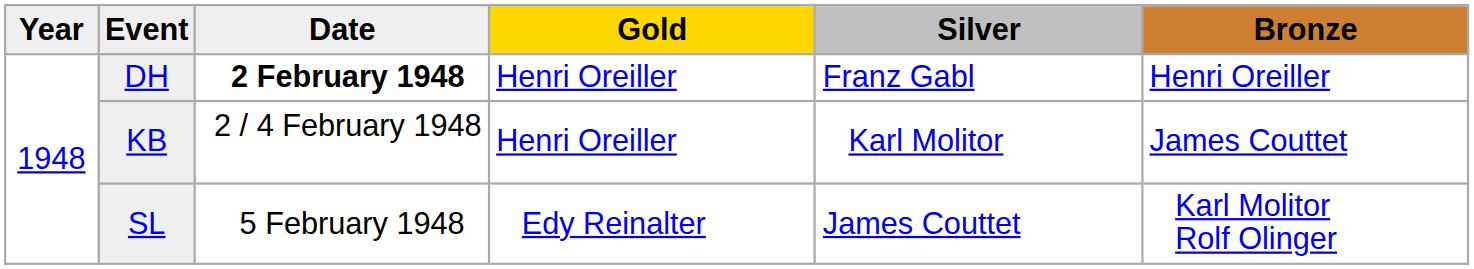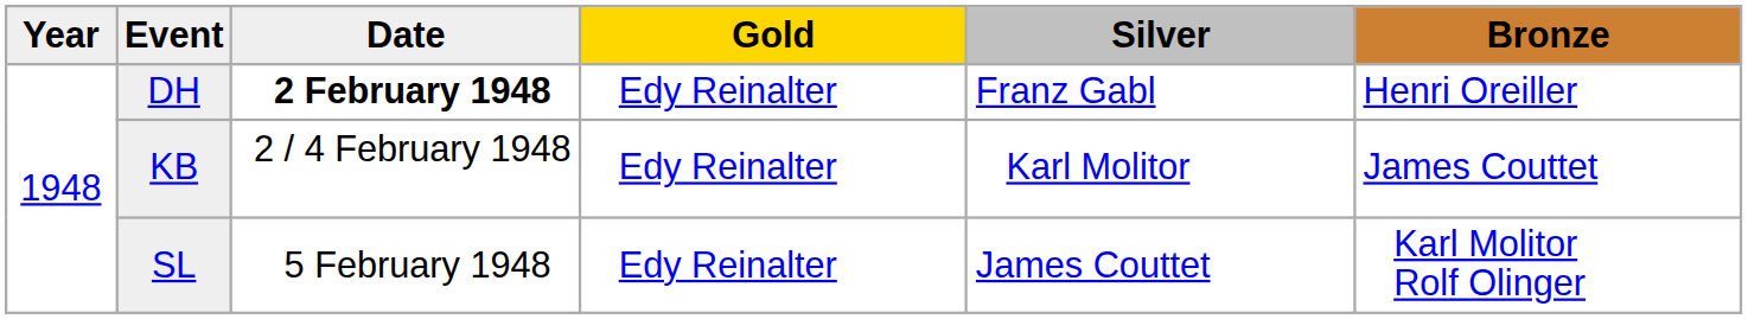 <table class="wikitable plainrowheaders" style="background:#fff; font-size:86%; line-height:15px; border:grey solid 1px; border-collapse:collapse;">
 <tr>
 <th style="background-color: #EFEFEF;" width="35">Year</th>
 <th style="background-color: #EFEFEF;" width="30">Event</th>
 <th style="background-color: #EFEFEF;" width="125">Date</th>
 <th style="background-color: #FFD700;" width="140">Gold</th>
 <th style="background-color: #C0C0C0;" width="140">Silver</th>
 <th style="background-color: #CD7F32;" width="140">Bronze</th>
 </tr>
 <tr>
 <td align=center rowspan=3><a href='#'>1948</a></td>
 <td align=center bgcolor=#EFEFEF><a href='#'>DH</a></td>
 <td align=right><strong>2 February 1948  </strong></td>
-<td> <a href='#'>Henri Oreiller</a></td>
+<td>   <a href='#'>Edy Reinalter</a></td>
 <td> <a href='#'>Franz Gabl</a></td>
 <td> <a href='#'>Henri Oreiller</a></td>
 </tr>
 <tr>
 <td align=center bgcolor=#EFEFEF><a href='#'>KB</a></td>
 <td align=right>2 / 4 February 1948  </td>
-<td> <a href='#'>Henri Oreiller</a></td>
+<td>   <a href='#'>Edy Reinalter</a></td>
 <td>   <a href='#'>Karl Molitor</a></td>
 <td> <a href='#'>James Couttet</a></td>
 </tr>
 <tr>
 <td align=center bgcolor=#EFEFEF><a href='#'>SL</a></td>
 <td align=right>5 February 1948  </td>
 <td>   <a href='#'>Edy Reinalter</a></td>
 <td> <a href='#'>James Couttet</a></td>
 <td>   <a href='#'>Karl Molitor</a><br>   <a href='#'>Rolf Olinger</a></td>
 </tr>
 </table>
